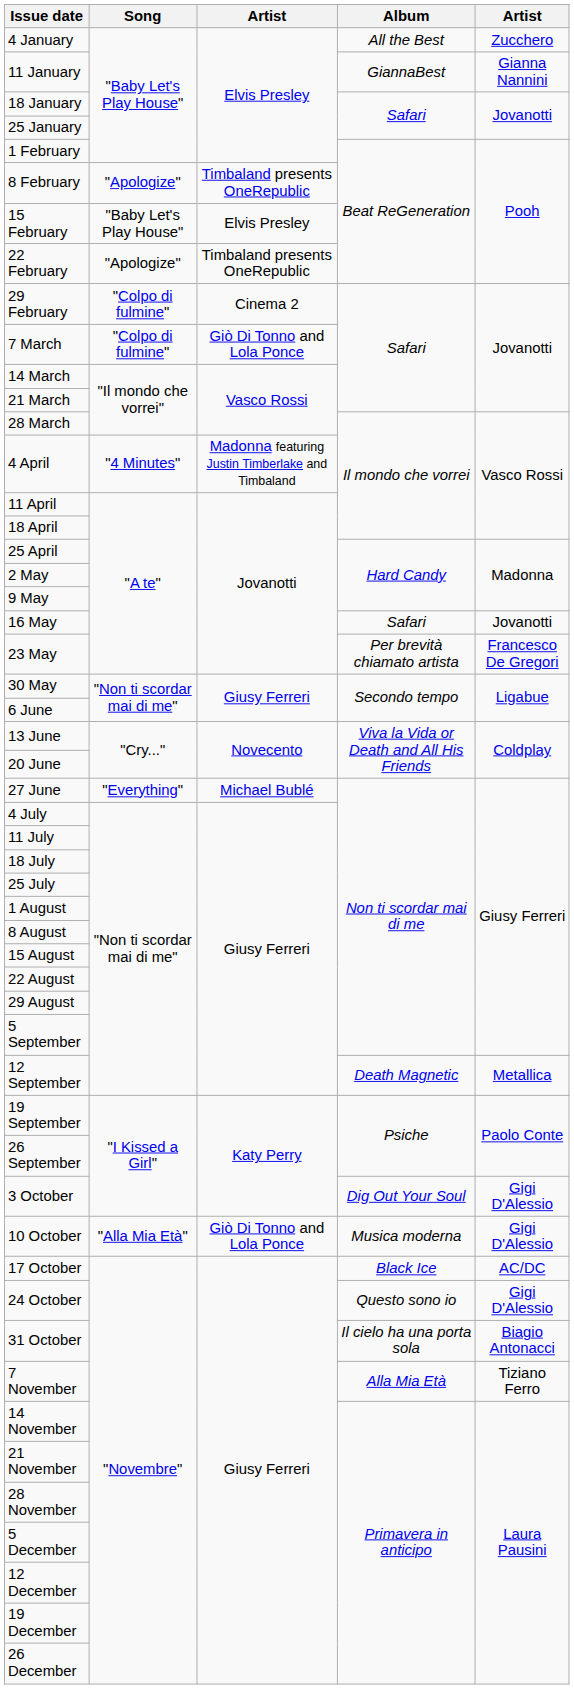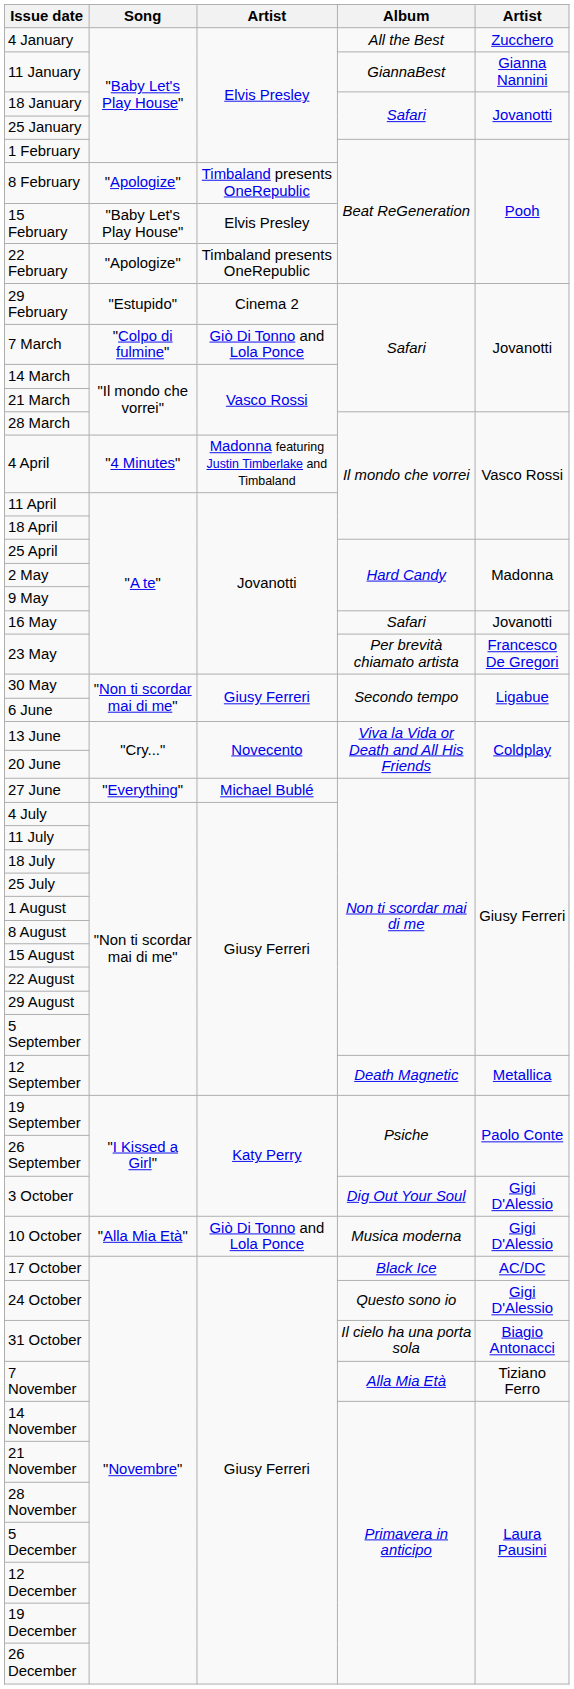 <table class="wikitable">
 <tr>
 <th align="center">Issue date</th>
 <th align="center">Song</th>
 <th align="center">Artist</th>
 <th align="center">Album</th>
 <th align="center">Artist</th>
 </tr>
 <tr>
 <td align="left">4 January</td>
 <td align="center" rowspan="5">"<a href='#'>Baby Let's Play House</a>"</td>
 <td align="center" rowspan="5"><a href='#'>Elvis Presley</a></td>
 <td align="center"><em>All the Best</em></td>
 <td align="center"><a href='#'>Zucchero</a></td>
 </tr>
 <tr>
 <td align="left">11 January</td>
 <td align="center"><em>GiannaBest</em></td>
 <td align="center"><a href='#'>Gianna Nannini</a></td>
 </tr>
 <tr>
 <td align="left">18 January</td>
 <td align="center" rowspan="2"><em><a href='#'>Safari</a></em></td>
 <td align="center" rowspan="2"><a href='#'>Jovanotti</a></td>
 </tr>
 <tr>
 <td align="left">25 January</td>
 </tr>
 <tr>
 <td align="left">1 February</td>
 <td align="center" rowspan="4"><em>Beat ReGeneration</em></td>
 <td align="center" rowspan="4"><a href='#'>Pooh</a></td>
 </tr>
 <tr>
 <td align="left">8 February</td>
 <td align="center">"<a href='#'>Apologize</a>"</td>
 <td align="center"><a href='#'>Timbaland</a> presents <a href='#'>OneRepublic</a></td>
 </tr>
 <tr>
 <td align="left">15 February</td>
 <td align="center">"Baby Let's Play House"</td>
 <td align="center">Elvis Presley</td>
 </tr>
 <tr>
 <td align="left">22 February</td>
 <td align="center">"Apologize"</td>
 <td align="center">Timbaland presents OneRepublic</td>
 </tr>
 <tr>
 <td align="left">29 February</td>
-<td align="center">"<a href='#'>Colpo di fulmine</a>"</td>
+<td align="center">"Estupido"</td>
 <td align="center">Cinema 2</td>
 <td align="center" rowspan="4"><em>Safari</em></td>
 <td align="center" rowspan="4">Jovanotti</td>
 </tr>
 <tr>
 <td align="left">7 March</td>
 <td align="center">"<a href='#'>Colpo di fulmine</a>"</td>
 <td align="center"><a href='#'>Giò Di Tonno</a> and <a href='#'>Lola Ponce</a></td>
 </tr>
 <tr>
 <td align="left">14 March</td>
 <td align="center" rowspan="3">"Il mondo che vorrei"</td>
 <td align="center" rowspan="3"><a href='#'>Vasco Rossi</a></td>
 </tr>
 <tr>
 <td align="left">21 March</td>
 </tr>
 <tr>
 <td align="left">28 March</td>
 <td align="center" rowspan="4"><em>Il mondo che vorrei</em></td>
 <td align="center" rowspan="4">Vasco Rossi</td>
 </tr>
 <tr>
 <td align="left">4 April</td>
 <td align="center">"<a href='#'>4 Minutes</a>"</td>
 <td align="center"><a href='#'>Madonna</a> <small> featuring <a href='#'>Justin Timberlake</a> and Timbaland </small></td>
 </tr>
 <tr>
 <td align="left">11 April</td>
 <td align="center" rowspan="7">"<a href='#'>A te</a>"</td>
 <td align="center" rowspan="7">Jovanotti</td>
 </tr>
 <tr>
 <td align="left">18 April</td>
 </tr>
 <tr>
 <td align="left">25 April</td>
 <td align="center" rowspan="3"><em><a href='#'>Hard Candy</a></em></td>
 <td align="center" rowspan="3">Madonna</td>
 </tr>
 <tr>
 <td align="left">2 May</td>
 </tr>
 <tr>
 <td align="left">9 May</td>
 </tr>
 <tr>
 <td align="left">16 May</td>
 <td align="center"><em>Safari</em></td>
 <td align="center">Jovanotti</td>
 </tr>
 <tr>
 <td align="left">23 May</td>
 <td align="center"><em>Per brevità chiamato artista</em></td>
 <td align="center"><a href='#'>Francesco De Gregori</a></td>
 </tr>
 <tr>
 <td align="left">30 May</td>
 <td align="center" rowspan="2">"<a href='#'>Non ti scordar mai di me</a>"</td>
 <td align="center" rowspan="2"><a href='#'>Giusy Ferreri</a></td>
 <td align="center" rowspan="2"><em>Secondo tempo</em></td>
 <td align="center" rowspan="2"><a href='#'>Ligabue</a></td>
 </tr>
 <tr>
 <td align="left">6 June</td>
 </tr>
 <tr>
 <td align="left">13 June</td>
 <td align="center" rowspan="2">"Cry..."</td>
 <td align="center" rowspan="2"><a href='#'>Novecento</a></td>
 <td align="center" rowspan="2"><em><a href='#'>Viva la Vida or Death and All His Friends</a></em></td>
 <td align="center" rowspan="2"><a href='#'>Coldplay</a></td>
 </tr>
 <tr>
 <td align="left">20 June</td>
 </tr>
 <tr>
 <td align="left">27 June</td>
 <td align="center">"<a href='#'>Everything</a>"</td>
 <td align="center"><a href='#'>Michael Bublé</a></td>
 <td align="center" rowspan="11"><em><a href='#'>Non ti scordar mai di me</a></em></td>
 <td align="center" rowspan="11">Giusy Ferreri</td>
 </tr>
 <tr>
 <td align="left">4 July</td>
 <td align="center" rowspan="11">"Non ti scordar mai di me"</td>
 <td align="center" rowspan="11">Giusy Ferreri</td>
 </tr>
 <tr>
 <td align="left">11 July</td>
 </tr>
 <tr>
 <td align="left">18 July</td>
 </tr>
 <tr>
 <td align="left">25 July</td>
 </tr>
 <tr>
 <td align="left">1 August</td>
 </tr>
 <tr>
 <td align="left">8 August</td>
 </tr>
 <tr>
 <td align="left">15 August</td>
 </tr>
 <tr>
 <td align="left">22 August</td>
 </tr>
 <tr>
 <td align="left">29 August</td>
 </tr>
 <tr>
 <td align="left">5 September</td>
 </tr>
 <tr>
 <td align="left">12 September</td>
 <td align="center"><em><a href='#'>Death Magnetic</a></em></td>
 <td align="center"><a href='#'>Metallica</a></td>
 </tr>
 <tr>
 <td align="left">19 September</td>
 <td align="center" rowspan="3">"<a href='#'>I Kissed a Girl</a>"</td>
 <td align="center" rowspan="3"><a href='#'>Katy Perry</a></td>
 <td align="center" rowspan="2"><em>Psiche</em></td>
 <td align="center" rowspan="2"><a href='#'>Paolo Conte</a></td>
 </tr>
 <tr>
 <td align="left">26 September</td>
 </tr>
 <tr>
 <td align="left">3 October</td>
 <td align="center"><em><a href='#'>Dig Out Your Soul</a></em></td>
 <td align="center"><a href='#'>Gigi D'Alessio</a></td>
 </tr>
 <tr>
 <td align="left">10 October</td>
 <td align="center">"<a href='#'>Alla Mia Età</a>"</td>
 <td align="center"><a href='#'>Giò Di Tonno</a> and <a href='#'>Lola Ponce</a></td>
 <td align="center"><em>Musica moderna</em></td>
 <td align="center"><a href='#'>Gigi D'Alessio</a></td>
 </tr>
 <tr>
 <td align="left">17 October</td>
 <td align="center" rowspan="11">"<a href='#'>Novembre</a>"</td>
 <td align="center" rowspan="11">Giusy Ferreri</td>
 <td align="center"><em><a href='#'>Black Ice</a></em></td>
 <td align="center"><a href='#'>AC/DC</a></td>
 </tr>
 <tr>
 <td align="left">24 October</td>
 <td align="center"><em>Questo sono io</em></td>
 <td align="center"><a href='#'>Gigi D'Alessio</a></td>
 </tr>
 <tr>
 <td align="left">31 October</td>
 <td align="center"><em>Il cielo ha una porta sola</em></td>
 <td align="center"><a href='#'>Biagio Antonacci</a></td>
 </tr>
 <tr>
 <td align="left">7 November</td>
 <td align="center"><em><a href='#'>Alla Mia Età</a></em></td>
 <td align="center">Tiziano Ferro</td>
 </tr>
 <tr>
 <td align="left">14 November</td>
 <td align="center" rowspan="7"><em><a href='#'>Primavera in anticipo</a></em></td>
 <td align="center" rowspan="7"><a href='#'>Laura Pausini</a></td>
 </tr>
 <tr>
 <td align="left">21 November</td>
 </tr>
 <tr>
 <td align="left">28 November</td>
 </tr>
 <tr>
 <td align="left">5 December</td>
 </tr>
 <tr>
 <td align="left">12 December</td>
 </tr>
 <tr>
 <td align="left">19 December</td>
 </tr>
 <tr>
 <td align="left">26 December</td>
 </tr>
 </table>
